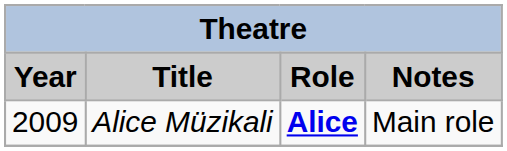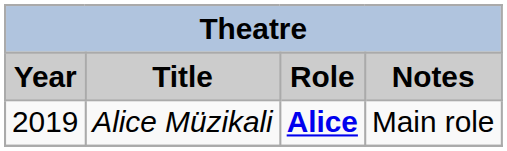 <table class="wikitable" style="font-size:90%">
 <tr>
 <th colspan="4" style="background:LightSteelBlue">Theatre</th>
 </tr>
 <tr>
 <th style="background:#CCCCCC">Year</th>
 <th style="background:#CCCCCC">Title</th>
 <th style="background:#CCCCCC">Role</th>
 <th style="background:#CCCCCC">Notes</th>
 </tr>
 <tr>
-<td>2009</td>
+<td>2019</td>
 <td><em>Alice Müzikali</em></td>
 <td><strong><a href='#'>Alice</a></strong></td>
 <td>Main role</td>
 </tr>
 <tr>
 </tr>
 </table>
